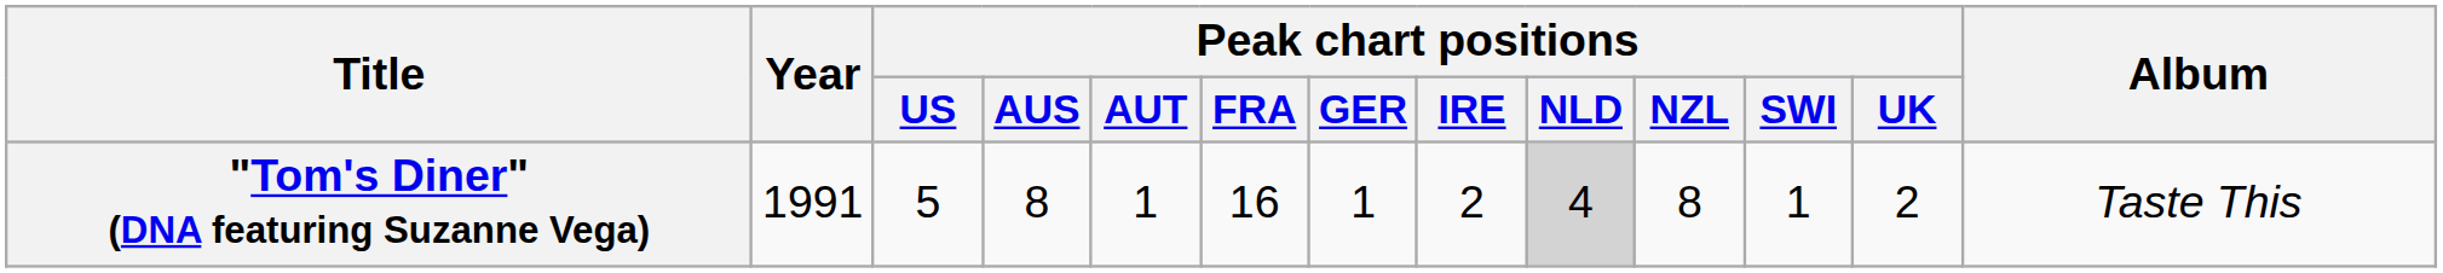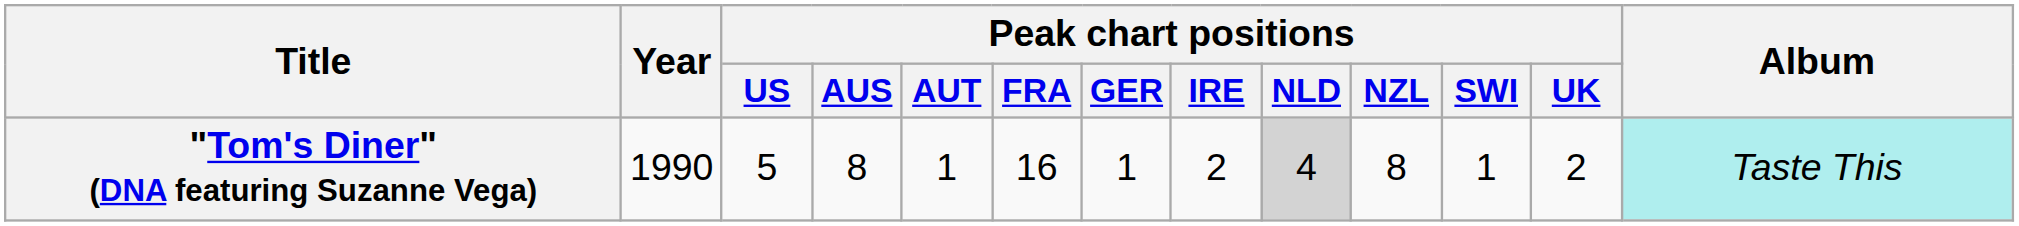 <table class="wikitable plainrowheaders" style="text-align:center;" border="1">
 <tr>
 <th scope="col" rowspan="2" style="width:16em;">Title</th>
 <th scope="col" rowspan="2">Year</th>
 <th scope="col" colspan="10">Peak chart positions</th>
 <th scope="col" rowspan="2" style="width:10em;">Album</th>
 </tr>
 <tr>
 <th scope="col" style="width:2.2em;font-size:90%;"><a href='#'>US</a><br></th>
 <th scope="col" style="width:2.2em;font-size:90%;"><a href='#'>AUS</a><br></th>
 <th scope="col" style="width:2.2em;font-size:90%;"><a href='#'>AUT</a><br></th>
 <th scope="col" style="width:2.2em;font-size:90%;"><a href='#'>FRA</a><br></th>
 <th scope="col" style="width:2.2em;font-size:90%;"><a href='#'>GER</a><br></th>
 <th scope="col" style="width:2.2em;font-size:90%;"><a href='#'>IRE</a><br></th>
 <th scope="col" style="width:2.2em;font-size:90%;"><a href='#'>NLD</a><br></th>
 <th scope="col" style="width:2.2em;font-size:90%;"><a href='#'>NZL</a><br></th>
 <th scope="col" style="width:2.2em;font-size:90%;"><a href='#'>SWI</a><br></th>
 <th scope="col" style="width:2.2em;font-size:90%;"><a href='#'>UK</a><br></th>
 </tr>
 <tr>
 <th scope="row">"<a href='#'>Tom's Diner</a>"<br><small>(<a href='#'>DNA</a> featuring Suzanne Vega)</small></th>
-<td>1991</td>
+<td>1990</td>
 <td>5</td>
 <td>8</td>
 <td>1</td>
 <td>16</td>
 <td>1</td>
 <td>2</td>
 <td style="background: lightgrey;">4</td>
 <td>8</td>
 <td>1</td>
 <td>2</td>
-<td><em>Taste This</em></td>
+<td style="background: paleturquoise;"><em>Taste This</em></td>
 </tr>
 </table>
